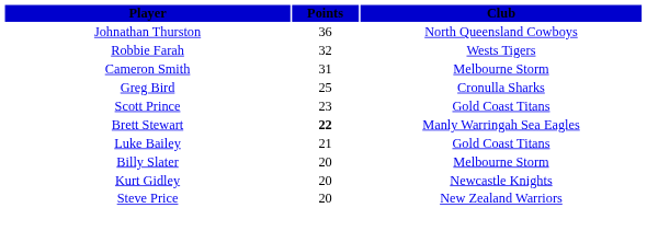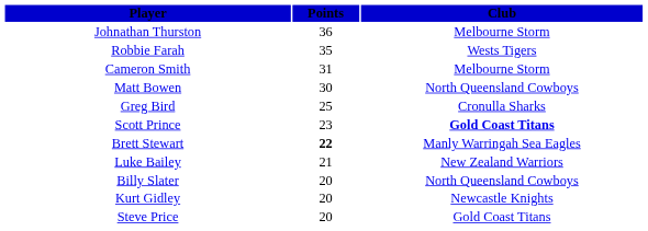 <table width=60%>
 <tr bgcolor=#0000CD>
 <th width=45%>Player</th>
 <th !width=10%>Points</th>
 <th !width=45%>Club</th>
 </tr>
 <tr bgcolor=#FFFFFF>
 <td align=center><a href='#'>Johnathan Thurston</a></td>
 <td align=center>36</td>
-<td align=center><a href='#'>North Queensland Cowboys</a></td>
+<td align=center><a href='#'>Melbourne Storm</a></td>
 </tr>
 <tr bgcolor=#FFFFFF>
 <td align=center><a href='#'>Robbie Farah</a></td>
-<td align=center>32</td>
+<td align=center>35</td>
 <td align=center><a href='#'>Wests Tigers</a></td>
 </tr>
 <tr bgcolor=#FFFFFF>
 <td align=center><a href='#'>Cameron Smith</a></td>
 <td align=center>31</td>
 <td align=center><a href='#'>Melbourne Storm</a></td>
+</tr>
+<tr bgcolor=#FFFFFF>
+<td align=center><a href='#'>Matt Bowen</a></td>
+<td align=center>30</td>
+<td align=center><a href='#'>North Queensland Cowboys</a></td>
 </tr>
 <tr bgcolor=#FFFFFF>
 <td align=center><a href='#'>Greg Bird</a></td>
 <td align=center>25</td>
 <td align=center><a href='#'>Cronulla Sharks</a></td>
 </tr>
 <tr bgcolor=#FFFFFF>
 <td align=center><a href='#'>Scott Prince</a></td>
 <td align=center>23</td>
-<td align=center><a href='#'>Gold Coast Titans</a></td>
+<td align=center><strong><a href='#'>Gold Coast Titans</a></strong></td>
 </tr>
 <tr bgcolor=#FFFFFF>
 <td align=center><a href='#'>Brett Stewart</a></td>
 <td align=center><strong>22</strong></td>
 <td align=center><a href='#'>Manly Warringah Sea Eagles</a></td>
 </tr>
 <tr bgcolor=#FFFFFF>
 <td align=center><a href='#'>Luke Bailey</a></td>
 <td align=center>21</td>
-<td align=center><a href='#'>Gold Coast Titans</a></td>
+<td align=center><a href='#'>New Zealand Warriors</a></td>
 </tr>
 <tr bgcolor=#FFFFFF>
 <td align=center><a href='#'>Billy Slater</a></td>
 <td align=center>20</td>
-<td align=center><a href='#'>Melbourne Storm</a></td>
+<td align=center><a href='#'>North Queensland Cowboys</a></td>
 </tr>
 <tr bgcolor=#FFFFFF>
 <td align=center><a href='#'>Kurt Gidley</a></td>
 <td align=center>20</td>
 <td align=center><a href='#'>Newcastle Knights</a></td>
 </tr>
 <tr bgcolor=#FFFFFF>
 <td align=center><a href='#'>Steve Price</a></td>
 <td align=center>20</td>
-<td align=center><a href='#'>New Zealand Warriors</a></td>
+<td align=center><a href='#'>Gold Coast Titans</a></td>
 </tr>
 </table>
